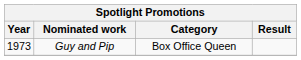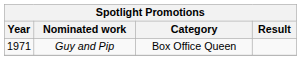 <table width="70%" class="wikitable sortable">
 <tr>
 <th colspan="4" align="center"><strong>Spotlight Promotions</strong></th>
 </tr>
 <tr>
 <th width="10%">Year</th>
 <th width="35%">Nominated work</th>
 <th width="40%">Category</th>
 <th width="15%">Result</th>
 </tr>
 <tr>
-<td align="center">1973</td>
+<td align="center">1971</td>
 <td align="center"><em>Guy and Pip</em></td>
 <td align="center">Box Office Queen</td>
 <td></td>
 </tr>
 <tr>
 </tr>
 </table>
